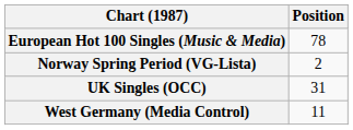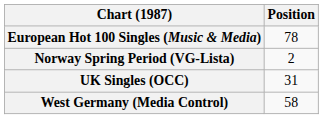 <table class="wikitable sortable plainrowheaders" style="text-align:center">
 <tr>
 <th>Chart (1987)</th>
 <th>Position</th>
 </tr>
 <tr>
 <th scope="row">European Hot 100 Singles (<em>Music & Media</em>)</th>
 <td>78</td>
 </tr>
 <tr>
 <th scope="row">Norway Spring Period (VG-Lista)</th>
 <td>2</td>
 </tr>
 <tr>
 <th scope="row">UK Singles (OCC)</th>
 <td>31</td>
 </tr>
 <tr>
 <th scope="row">West Germany (Media Control)</th>
-<td>11</td>
+<td>58</td>
 </tr>
 </table>
